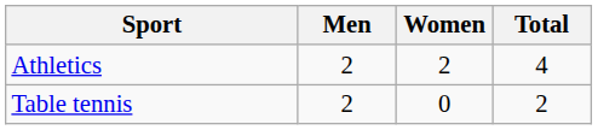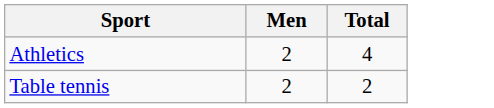 <table class="wikitable sortable" style="text-align:center;">
 <tr>
 <th width="180">Sport</th>
 <th width="55">Men</th>
-<th width="55">Women</th>
 <th width="55">Total</th>
 </tr>
 <tr>
 <td align="left"><a href='#'>Athletics</a></td>
-<td>2</td>
 <td>2</td>
 <td>4</td>
 </tr>
 <tr>
 <td align="left"><a href='#'>Table tennis</a></td>
 <td>2</td>
-<td>0</td>
 <td>2</td>
 </tr>
 </table>
